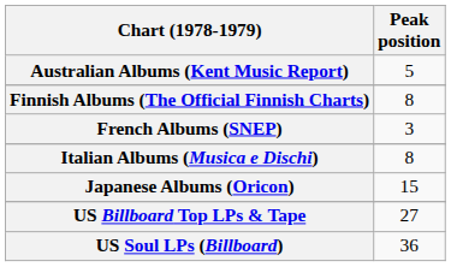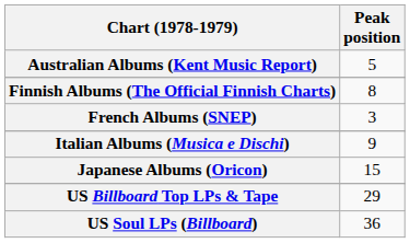 <table class="wikitable sortable plainrowheaders">
 <tr>
 <th>Chart (1978-1979)</th>
 <th>Peak<br>position</th>
 </tr>
 <tr>
 <th scope="row">Australian Albums (<a href='#'>Kent Music Report</a>)</th>
 <td align="center">5</td>
 </tr>
 <tr>
 </tr>
 <tr>
 </tr>
 <tr>
 </tr>
 <tr>
 <th scope="row">Finnish Albums (<a href='#'>The Official Finnish Charts</a>)</th>
 <td align="center">8</td>
 </tr>
 <tr>
 <th scope="row">French Albums (<a href='#'>SNEP</a>)</th>
 <td align="center">3</td>
 </tr>
 <tr>
 </tr>
 <tr>
 <th scope="row">Italian Albums (<em><a href='#'>Musica e Dischi</a></em>)</th>
-<td align="center">8</td>
+<td align="center">9</td>
 </tr>
 <tr>
 <th scope="row">Japanese Albums (<a href='#'>Oricon</a>)</th>
 <td align="center">15</td>
 </tr>
 <tr>
 </tr>
 <tr>
 </tr>
 <tr>
 </tr>
 <tr>
 </tr>
 <tr>
 <th scope="row">US <a href='#'><em>Billboard</em> Top LPs & Tape</a></th>
-<td style="text-align:center;">27</td>
+<td style="text-align:center;">29</td>
 </tr>
 <tr>
 <th scope="row">US <a href='#'>Soul LPs</a> (<em><a href='#'>Billboard</a></em>)</th>
 <td style="text-align:center;">36</td>
 </tr>
 </table>
